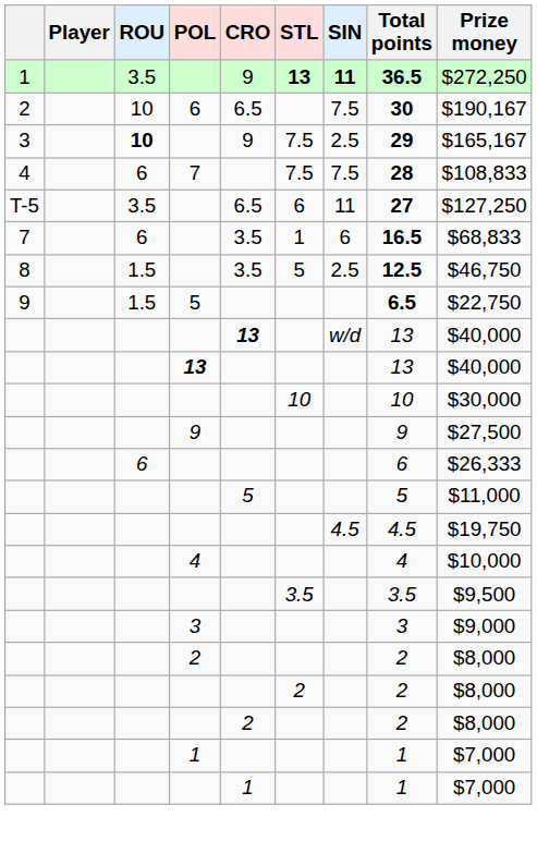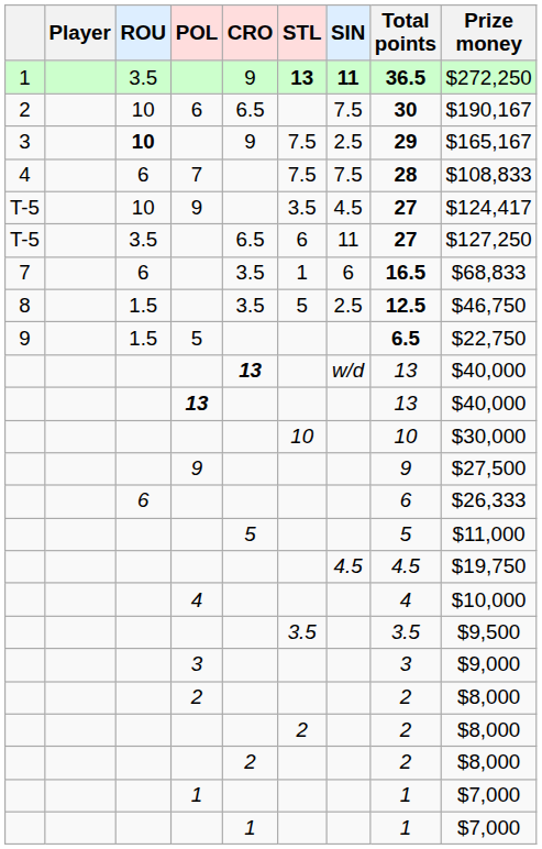 <table class="wikitable sortable" style="text-align:center;">
 <tr>
 <th></th>
 <th>Player</th>
 <th style="background-color:#ddeeff">ROU</th>
 <th style="background-color:#ffdddd">POL</th>
 <th style="background-color:#ffdddd">CRO</th>
 <th style="background-color:#ffdddd">STL</th>
 <th style="background-color:#ddeeff">SIN</th>
 <th>Total<br>points</th>
 <th>Prize<br>money</th>
 </tr>
 <tr style="background-color:#ccffcc"|>
 <td>1</td>
 <td align=left><strong></strong></td>
 <td>3.5</td>
 <td></td>
 <td>9</td>
 <td><strong>13</strong></td>
 <td><strong>11</strong></td>
 <td><strong>36.5</strong></td>
 <td>$272,250</td>
 </tr>
 <tr>
 <td>2</td>
 <td align=left></td>
 <td>10</td>
 <td>6</td>
 <td>6.5</td>
 <td></td>
 <td>7.5</td>
 <td><strong>30</strong></td>
 <td>$190,167</td>
 </tr>
 <tr>
 <td>3</td>
 <td align=left></td>
 <td><strong>10</strong></td>
 <td></td>
 <td>9</td>
 <td>7.5</td>
 <td>2.5</td>
 <td><strong>29</strong></td>
 <td>$165,167</td>
 </tr>
 <tr>
 <td>4</td>
 <td align=left></td>
 <td>6</td>
 <td>7</td>
 <td></td>
 <td>7.5</td>
 <td>7.5</td>
 <td><strong>28</strong></td>
 <td>$108,833</td>
+</tr>
+<tr>
+<td>T-5</td>
+<td align=left></td>
+<td>10</td>
+<td>9</td>
+<td></td>
+<td>3.5</td>
+<td>4.5</td>
+<td><strong>27</strong></td>
+<td>$124,417</td>
 </tr>
 <tr>
 <td>T-5</td>
 <td align=left></td>
 <td>3.5</td>
 <td></td>
 <td>6.5</td>
 <td>6</td>
 <td>11</td>
 <td><strong>27</strong></td>
 <td>$127,250</td>
 </tr>
 <tr>
 <td>7</td>
 <td align=left></td>
 <td>6</td>
 <td></td>
 <td>3.5</td>
 <td>1</td>
 <td>6</td>
 <td><strong>16.5</strong></td>
 <td>$68,833</td>
 </tr>
 <tr>
 <td>8</td>
 <td align=left></td>
 <td>1.5</td>
 <td></td>
 <td>3.5</td>
 <td>5</td>
 <td>2.5</td>
 <td><strong>12.5</strong></td>
 <td>$46,750</td>
 </tr>
 <tr>
 <td>9</td>
 <td align=left></td>
 <td>1.5</td>
 <td>5</td>
 <td></td>
 <td></td>
 <td></td>
 <td><strong>6.5</strong></td>
 <td>$22,750</td>
 </tr>
 <tr>
 <td></td>
 <td align=left><em></em></td>
 <td></td>
 <td></td>
 <td><strong><em>13</em></strong></td>
 <td></td>
 <td><em>w/d</em></td>
 <td><em>13</em></td>
 <td>$40,000</td>
 </tr>
 <tr>
 <td></td>
 <td align=left><em></em></td>
 <td></td>
 <td><strong><em>13</em></strong></td>
 <td></td>
 <td></td>
 <td></td>
 <td><em>13</em></td>
 <td>$40,000</td>
 </tr>
 <tr>
 <td></td>
 <td align=left><em></em></td>
 <td></td>
 <td></td>
 <td></td>
 <td><em>10</em></td>
 <td></td>
 <td><em>10</em></td>
 <td>$30,000</td>
 </tr>
 <tr>
 <td></td>
 <td align=left><em></em></td>
 <td></td>
 <td><em>9</em></td>
 <td></td>
 <td></td>
 <td></td>
 <td><em>9</em></td>
 <td>$27,500</td>
 </tr>
 <tr>
 <td></td>
 <td align=left><em></em></td>
 <td><em>6</em></td>
 <td></td>
 <td></td>
 <td></td>
 <td></td>
 <td><em>6</em></td>
 <td>$26,333</td>
 </tr>
 <tr>
 <td></td>
 <td align=left><em></em></td>
 <td></td>
 <td></td>
 <td><em>5</em></td>
 <td></td>
 <td></td>
 <td><em>5</em></td>
 <td>$11,000</td>
 </tr>
 <tr>
 <td></td>
 <td align=left><em></em></td>
 <td></td>
 <td></td>
 <td></td>
 <td></td>
 <td><em>4.5</em></td>
 <td><em>4.5</em></td>
 <td>$19,750</td>
 </tr>
 <tr>
 <td></td>
 <td align=left><em></em></td>
 <td></td>
 <td><em>4</em></td>
 <td></td>
 <td></td>
 <td></td>
 <td><em>4</em></td>
 <td>$10,000</td>
 </tr>
 <tr>
 <td></td>
 <td align=left><em></em></td>
 <td></td>
 <td></td>
 <td></td>
 <td><em>3.5</em></td>
 <td></td>
 <td><em>3.5</em></td>
 <td>$9,500</td>
 </tr>
 <tr>
 <td></td>
 <td align=left><em></em></td>
 <td></td>
 <td><em>3</em></td>
 <td></td>
 <td></td>
 <td></td>
 <td><em>3</em></td>
 <td>$9,000</td>
 </tr>
 <tr>
 <td></td>
 <td align=left><em></em></td>
 <td></td>
 <td><em>2</em></td>
 <td></td>
 <td></td>
 <td></td>
 <td><em>2</em></td>
 <td>$8,000</td>
 </tr>
 <tr>
 <td></td>
 <td align=left><em></em></td>
 <td></td>
 <td></td>
 <td></td>
 <td><em>2</em></td>
 <td></td>
 <td><em>2</em></td>
 <td>$8,000</td>
 </tr>
 <tr>
 <td></td>
 <td align=left><em></em></td>
 <td></td>
 <td></td>
 <td><em>2</em></td>
 <td></td>
 <td></td>
 <td><em>2</em></td>
 <td>$8,000</td>
 </tr>
 <tr>
 <td></td>
 <td align=left><em></em></td>
 <td></td>
 <td><em>1</em></td>
 <td></td>
 <td></td>
 <td></td>
 <td><em>1</em></td>
 <td>$7,000</td>
 </tr>
 <tr>
 <td></td>
 <td align=left><em></em></td>
 <td></td>
 <td></td>
 <td><em>1</em></td>
 <td></td>
 <td></td>
 <td><em>1</em></td>
 <td>$7,000</td>
 </tr>
 </table>
